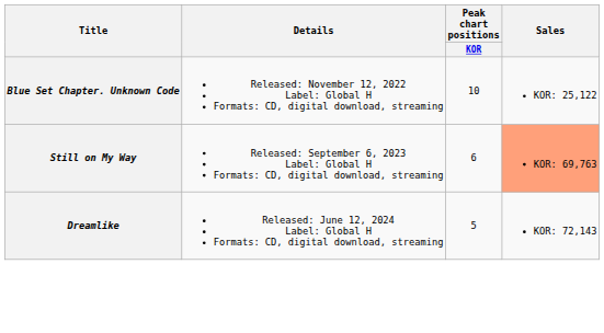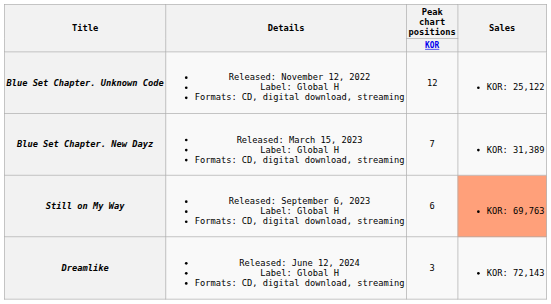 <table class="wikitable plainrowheaders" style="text-align:center">
 <tr>
 <th scope="col" rowspan="2">Title</th>
 <th scope="col" rowspan="2">Details</th>
 <th scope="col" colspan="1">Peak chart<br>positions</th>
 <th scope="col" rowspan="2">Sales</th>
 </tr>
 <tr>
 <th scope="col" style="font-size:90%; width:2.5em"><a href='#'>KOR</a><br></th>
 </tr>
 <tr>
 <th scope="row"><em>Blue Set Chapter. Unknown Code</em></th>
 <td><br><ul><li>Released: November 12, 2022</li><li>Label: Global H</li><li>Formats: CD, digital download, streaming</li></ul></td>
-<td>10</td>
+<td>12</td>
 <td><br><ul><li>KOR: 25,122</li></ul></td>
+</tr>
+<tr>
+<th scope="row"><em>Blue Set Chapter. New Dayz</em></th>
+<td><br><ul><li>Released: March 15, 2023</li><li>Label: Global H</li><li>Formats: CD, digital download, streaming</li></ul></td>
+<td>7</td>
+<td><br><ul><li>KOR: 31,389</li></ul></td>
 </tr>
 <tr>
 <th scope="row"><em>Still on My Way</em></th>
 <td><br><ul><li>Released: September 6, 2023</li><li>Label: Global H</li><li>Formats: CD, digital download, streaming</li></ul></td>
 <td>6</td>
 <td style="background: lightsalmon;"><br><ul><li>KOR: 69,763</li></ul></td>
 </tr>
 <tr>
 <th scope="row"><em>Dreamlike</em></th>
 <td><br><ul><li>Released: June 12, 2024</li><li>Label: Global H</li><li>Formats: CD, digital download, streaming</li></ul></td>
-<td>5</td>
+<td>3</td>
 <td><br><ul><li>KOR: 72,143</li></ul></td>
 </tr>
 </table>
